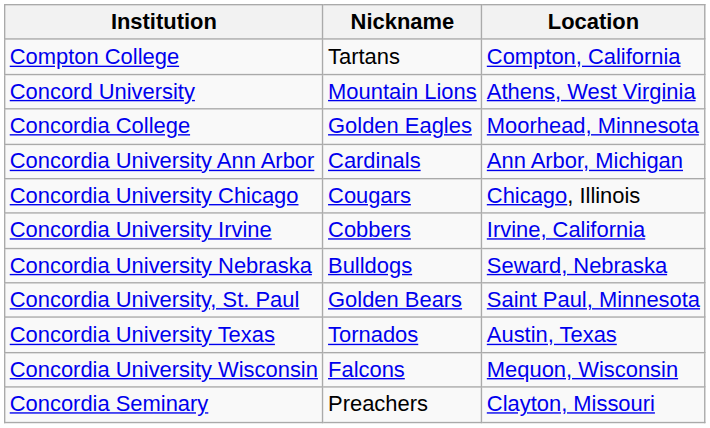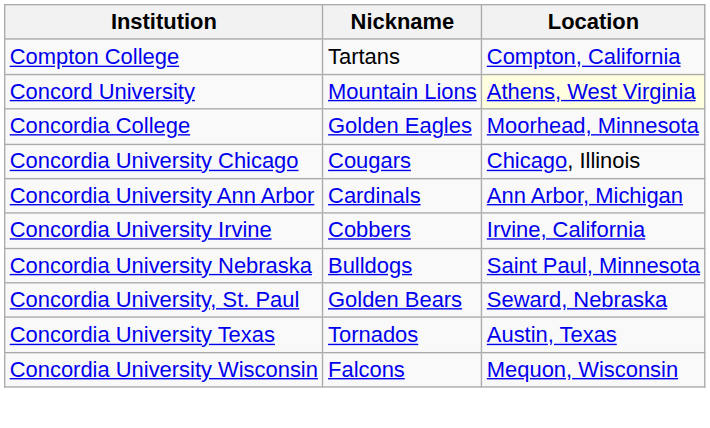 <table class="wikitable">
 <tr>
 <th>Institution</th>
 <th>Nickname</th>
 <th>Location</th>
 </tr>
 <tr>
 <td><a href='#'>Compton College</a></td>
 <td>Tartans</td>
 <td><a href='#'>Compton, California</a></td>
 </tr>
 <tr>
 <td><a href='#'>Concord University</a></td>
 <td><a href='#'>Mountain Lions</a></td>
-<td><a href='#'>Athens, West Virginia</a></td>
+<td style="background: lightyellow;"><a href='#'>Athens, West Virginia</a></td>
 </tr>
 <tr>
 <td><a href='#'>Concordia College</a></td>
 <td><a href='#'>Golden Eagles</a></td>
 <td><a href='#'>Moorhead, Minnesota</a></td>
 </tr>
 <tr>
+<td><a href='#'>Concordia University Chicago</a></td>
+<td><a href='#'>Cougars</a></td>
+<td><a href='#'>Chicago</a>, Illinois</td>
+</tr>
+<tr>
 <td><a href='#'>Concordia University Ann Arbor</a></td>
 <td><a href='#'>Cardinals</a></td>
 <td><a href='#'>Ann Arbor, Michigan</a></td>
-</tr>
-<tr>
-<td><a href='#'>Concordia University Chicago</a></td>
-<td><a href='#'>Cougars</a></td>
-<td><a href='#'>Chicago</a>, Illinois</td>
 </tr>
 <tr>
 <td><a href='#'>Concordia University Irvine</a></td>
 <td><a href='#'>Cobbers</a></td>
 <td><a href='#'>Irvine, California</a></td>
 </tr>
 <tr>
 <td><a href='#'>Concordia University Nebraska</a></td>
 <td><a href='#'>Bulldogs</a></td>
-<td><a href='#'>Seward, Nebraska</a></td>
+<td><a href='#'>Saint Paul, Minnesota</a></td>
 </tr>
 <tr>
 <td><a href='#'>Concordia University, St. Paul</a></td>
 <td><a href='#'>Golden Bears</a></td>
-<td><a href='#'>Saint Paul, Minnesota</a></td>
+<td><a href='#'>Seward, Nebraska</a></td>
 </tr>
 <tr>
 <td><a href='#'>Concordia University Texas</a></td>
 <td><a href='#'>Tornados</a></td>
 <td><a href='#'>Austin, Texas</a></td>
 </tr>
 <tr>
 <td><a href='#'>Concordia University Wisconsin</a></td>
 <td><a href='#'>Falcons</a></td>
 <td><a href='#'>Mequon, Wisconsin</a></td>
 </tr>
-<tr>
-<td><a href='#'>Concordia Seminary</a></td>
-<td>Preachers</td>
-<td><a href='#'>Clayton, Missouri</a></td>
-</tr>
 </table>
